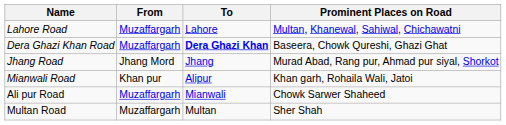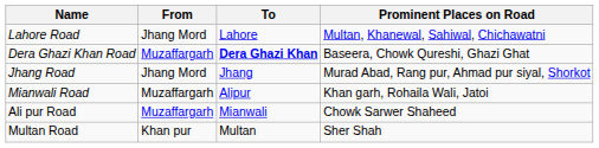 <table class="wikitable sortable" style="margin:auto; margin:auto;">
 <tr>
 <th>Name</th>
 <th>From</th>
 <th>To</th>
 <th>Prominent Places on Road</th>
 </tr>
 <tr>
 <td><em>Lahore Road</em></td>
-<td><a href='#'>Muzaffargarh</a></td>
+<td>Jhang Mord</td>
 <td><a href='#'>Lahore</a></td>
 <td><a href='#'>Multan</a>, <a href='#'>Khanewal</a>, <a href='#'>Sahiwal</a>, <a href='#'>Chichawatni</a></td>
 </tr>
 <tr>
 <td><em>Dera Ghazi Khan Road</em></td>
 <td><a href='#'>Muzaffargarh</a></td>
 <td><strong><a href='#'>Dera Ghazi Khan</a></strong></td>
 <td>Baseera, Chowk Qureshi, Ghazi Ghat</td>
 </tr>
 <tr>
 <td><em>Jhang Road</em></td>
 <td>Jhang Mord</td>
 <td><a href='#'>Jhang</a></td>
 <td>Murad Abad, Rang pur, Ahmad pur siyal, <a href='#'>Shorkot</a></td>
 </tr>
 <tr>
 <td><em>Mianwali Road</em></td>
-<td>Khan pur</td>
+<td>Muzaffargarh</td>
 <td><a href='#'>Alipur</a></td>
 <td>Khan garh, Rohaila Wali, Jatoi</td>
 </tr>
 <tr>
 <td>Ali pur Road</td>
 <td><a href='#'>Muzaffargarh</a></td>
 <td><a href='#'>Mianwali</a></td>
 <td>Chowk Sarwer Shaheed</td>
 </tr>
 <tr>
 <td>Multan Road </td>
-<td>Muzaffargarh</td>
+<td>Khan pur</td>
 <td>Multan</td>
 <td>Sher Shah</td>
 </tr>
 </table>
